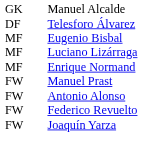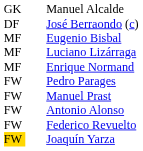 <table cellspacing="0" cellpadding="0" style="font-size:90%; margin:0.2em auto;">
 <tr>
 <th width="25"></th>
 <th width="25"></th>
 </tr>
 <tr>
 <td>GK</td>
 <td></td>
 <td> Manuel Alcalde</td>
 </tr>
 <tr>
 <td>DF</td>
 <td></td>
-<td> <a href='#'>Telesforo Álvarez</a></td>
+<td> <a href='#'>José Berraondo</a> (<a href='#'>c</a>)</td>
 </tr>
 <tr>
 <td>MF</td>
 <td></td>
 <td> <a href='#'>Eugenio Bisbal</a></td>
 </tr>
 <tr>
 <td>MF</td>
 <td></td>
 <td> <a href='#'>Luciano Lizárraga</a></td>
 </tr>
 <tr>
 <td>MF</td>
 <td></td>
 <td> <a href='#'>Enrique Normand</a></td>
 </tr>
 <tr>
 <td>FW</td>
 <td></td>
+<td> <a href='#'>Pedro Parages</a></td>
+</tr>
+<tr>
+<td>FW</td>
+<td></td>
 <td> <a href='#'>Manuel Prast</a></td>
 </tr>
 <tr>
 <td>FW</td>
 <td></td>
 <td> <a href='#'>Antonio Alonso</a></td>
 </tr>
 <tr>
 <td>FW</td>
 <td></td>
 <td> <a href='#'>Federico Revuelto</a></td>
 </tr>
 <tr>
-<td>FW</td>
+<td style="background: gold;">FW</td>
 <td></td>
 <td> <a href='#'>Joaquín Yarza</a></td>
 </tr>
 </table>
